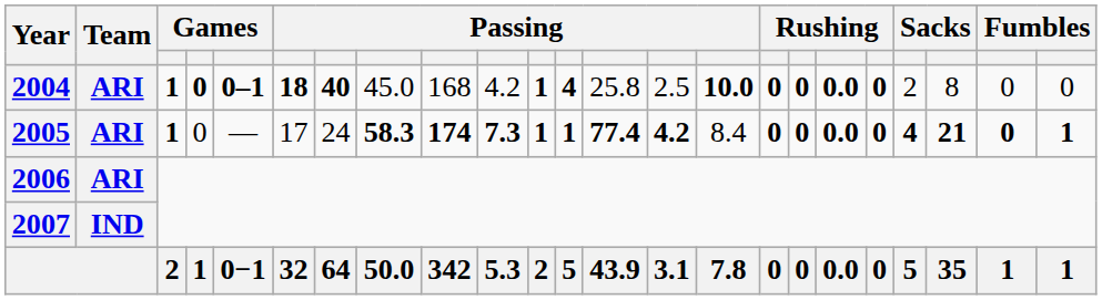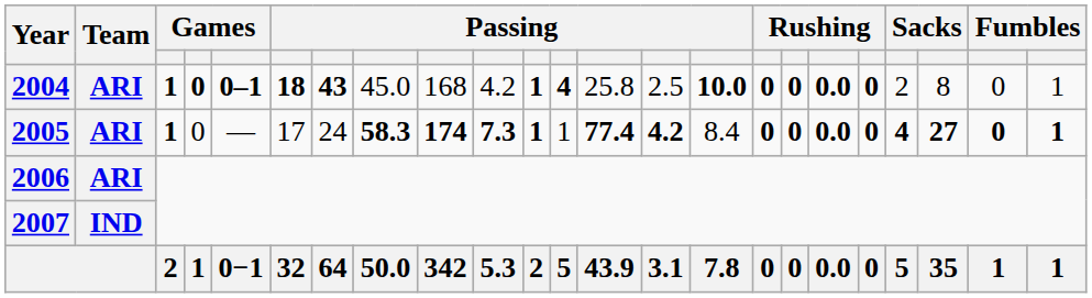 <table class="wikitable" style="text-align:center;">
 <tr>
 <th rowspan="2">Year</th>
 <th rowspan="2">Team</th>
 <th colspan="3">Games</th>
 <th colspan="10">Passing</th>
 <th colspan="4">Rushing</th>
 <th colspan="2">Sacks</th>
 <th colspan="2">Fumbles</th>
 </tr>
 <tr>
 <th></th>
 <th></th>
 <th></th>
 <th></th>
 <th></th>
 <th></th>
 <th></th>
 <th></th>
 <th></th>
 <th></th>
 <th></th>
 <th></th>
 <th></th>
 <th></th>
 <th></th>
 <th></th>
 <th></th>
 <th></th>
 <th></th>
 <th></th>
 <th></th>
 </tr>
 <tr>
 <th><a href='#'>2004</a></th>
 <th><a href='#'>ARI</a></th>
 <td><strong>1</strong></td>
 <td><strong>0</strong></td>
 <td><strong>0–1</strong></td>
 <td><strong>18</strong></td>
-<td><strong>40</strong></td>
+<td><strong>43</strong></td>
 <td>45.0</td>
 <td>168</td>
 <td>4.2</td>
 <td><strong>1</strong></td>
 <td><strong>4</strong></td>
 <td>25.8</td>
 <td>2.5</td>
 <td><strong>10.0</strong></td>
 <td><strong>0</strong></td>
 <td><strong>0</strong></td>
 <td><strong>0.0</strong></td>
 <td><strong>0</strong></td>
 <td>2</td>
 <td>8</td>
 <td>0</td>
-<td>0</td>
+<td>1</td>
 </tr>
 <tr>
 <th><a href='#'>2005</a></th>
 <th><a href='#'>ARI</a></th>
 <td><strong>1</strong></td>
 <td>0</td>
 <td>—</td>
 <td>17</td>
 <td>24</td>
 <td><strong>58.3</strong></td>
 <td><strong>174</strong></td>
 <td><strong>7.3</strong></td>
 <td><strong>1</strong></td>
-<td><strong>1</strong></td>
+<td>1</td>
 <td><strong>77.4</strong></td>
 <td><strong>4.2</strong></td>
 <td>8.4</td>
 <td><strong>0</strong></td>
 <td><strong>0</strong></td>
 <td><strong>0.0</strong></td>
 <td><strong>0</strong></td>
 <td><strong>4</strong></td>
-<td><strong>21</strong></td>
+<td><strong>27</strong></td>
 <td><strong>0</strong></td>
 <td><strong>1</strong></td>
 </tr>
 <tr>
 <th><a href='#'>2006</a></th>
 <th><a href='#'>ARI</a></th>
 <td colspan="21" rowspan="2"></td>
 </tr>
 <tr>
 <th><a href='#'>2007</a></th>
 <th><a href='#'>IND</a></th>
 </tr>
 <tr>
 <th colspan="2"></th>
 <th>2</th>
 <th>1</th>
 <th>0−1</th>
 <th>32</th>
 <th>64</th>
 <th>50.0</th>
 <th>342</th>
 <th>5.3</th>
 <th>2</th>
 <th>5</th>
 <th>43.9</th>
 <th>3.1</th>
 <th>7.8</th>
 <th>0</th>
 <th>0</th>
 <th>0.0</th>
 <th>0</th>
 <th>5</th>
 <th>35</th>
 <th>1</th>
 <th>1</th>
 </tr>
 </table>
